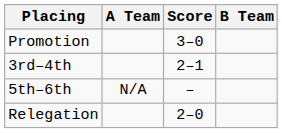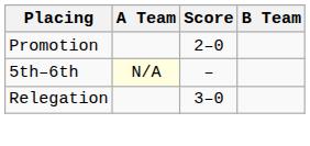 <table class=wikitable style="border:1px solid #AAAAAA;">
 <tr>
 <th>Placing</th>
 <th>A Team</th>
 <th>Score</th>
 <th>B Team</th>
 </tr>
 <tr>
 <td>Promotion</td>
 <td><strong></strong></td>
-<td align="center">3–0</td>
-<td></td>
-</tr>
-<tr>
-<td>3rd–4th</td>
-<td></td>
-<td align="center">2–1</td>
+<td align="center">2–0</td>
 <td></td>
 </tr>
 <tr>
 <td>5th–6th</td>
-<td align="center">N/A</td>
+<td align="center" style="background: lightyellow;">N/A</td>
 <td align="center">–</td>
 <td></td>
 </tr>
 <tr>
 <td>Relegation</td>
 <td></td>
-<td align="center">2–0</td>
+<td align="center">3–0</td>
 <td><em></em></td>
 </tr>
 </table>
